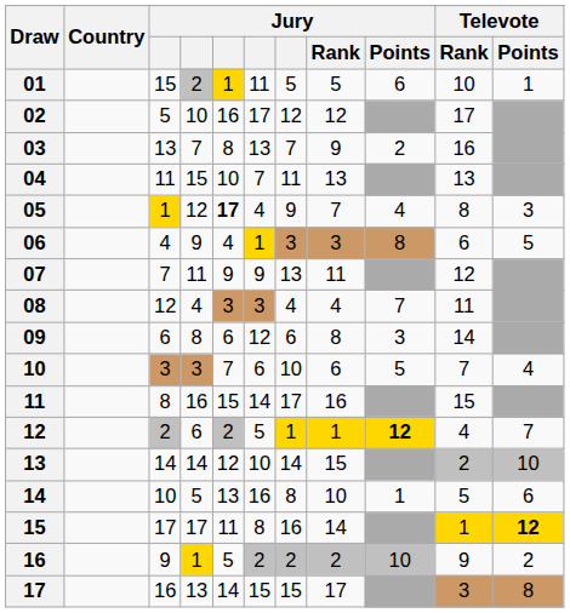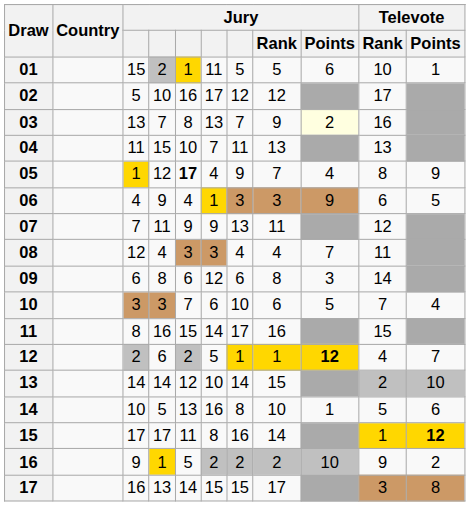 <table class="sortable wikitable collapsible plainrowheaders" style="text-align:center;">
 <tr>
 </tr>
 <tr>
 <th scope="col" rowspan="2">Draw</th>
 <th scope="col" rowspan="2">Country</th>
 <th scope="col" colspan="7">Jury</th>
 <th scope="col" colspan="2">Televote</th>
 </tr>
 <tr>
 <th scope="col"><small></small></th>
 <th scope="col"><small></small></th>
 <th scope="col"><small></small></th>
 <th scope="col"><small></small></th>
 <th scope="col"><small></small></th>
 <th scope="col">Rank</th>
 <th scope="col">Points</th>
 <th scope="col">Rank</th>
 <th scope="col">Points</th>
 </tr>
 <tr>
 <th scope="row" style="text-align:center;">01</th>
 <td style="text-align:left;"></td>
 <td>15</td>
 <td style="background:silver;">2</td>
 <td style="background:gold;">1</td>
 <td>11</td>
 <td>5</td>
 <td>5</td>
 <td>6</td>
 <td>10</td>
 <td>1</td>
 </tr>
 <tr>
 <th scope="row" style="text-align:center;">02</th>
 <td style="text-align:left;"></td>
 <td>5</td>
 <td>10</td>
 <td>16</td>
 <td>17</td>
 <td>12</td>
 <td>12</td>
 <td style="background:#AAAAAA;"></td>
 <td>17</td>
 <td style="background:#AAAAAA;"></td>
 </tr>
 <tr>
 <th scope="row" style="text-align:center;">03</th>
 <td style="text-align:left;"></td>
 <td>13</td>
 <td>7</td>
 <td>8</td>
 <td>13</td>
 <td>7</td>
 <td>9</td>
-<td>2</td>
+<td style="background: lightyellow;">2</td>
 <td>16</td>
 <td style="background:#AAAAAA;"></td>
 </tr>
 <tr>
 <th scope="row" style="text-align:center;">04</th>
 <td style="text-align:left;"></td>
 <td>11</td>
 <td>15</td>
 <td>10</td>
 <td>7</td>
 <td>11</td>
 <td>13</td>
 <td style="background:#AAAAAA;"></td>
 <td>13</td>
 <td style="background:#AAAAAA;"></td>
 </tr>
 <tr>
 <th scope="row" style="text-align:center;">05</th>
 <td style="text-align:left;"></td>
 <td style="background:gold;">1</td>
 <td>12</td>
 <td><strong>17</strong></td>
 <td>4</td>
 <td>9</td>
 <td>7</td>
 <td>4</td>
 <td>8</td>
-<td>3</td>
+<td>9</td>
 </tr>
 <tr>
 <th scope="row" style="text-align:center;">06</th>
 <td style="text-align:left;"></td>
 <td>4</td>
 <td>9</td>
 <td>4</td>
 <td style="background:gold;">1</td>
 <td style="background:#CC9966;">3</td>
 <td style="background:#CC9966;">3</td>
-<td style="background:#CC9966;">8</td>
+<td style="background:#CC9966;">9</td>
 <td>6</td>
 <td>5</td>
 </tr>
 <tr>
 <th scope="row" style="text-align:center;">07</th>
 <td style="text-align:left;"></td>
 <td>7</td>
 <td>11</td>
 <td>9</td>
 <td>9</td>
 <td>13</td>
 <td>11</td>
 <td style="background:#AAAAAA;"></td>
 <td>12</td>
 <td style="background:#AAAAAA;"></td>
 </tr>
 <tr>
 <th scope="row" style="text-align:center;">08</th>
 <td style="text-align:left;"></td>
 <td>12</td>
 <td>4</td>
 <td style="background:#CC9966;">3</td>
 <td style="background:#CC9966;">3</td>
 <td>4</td>
 <td>4</td>
 <td>7</td>
 <td>11</td>
 <td style="background:#AAAAAA;"></td>
 </tr>
 <tr>
 <th scope="row" style="text-align:center;">09</th>
 <td style="text-align:left;"></td>
 <td>6</td>
 <td>8</td>
 <td>6</td>
 <td>12</td>
 <td>6</td>
 <td>8</td>
 <td>3</td>
 <td>14</td>
 <td style="background:#AAAAAA;"></td>
 </tr>
 <tr>
 <th scope="row" style="text-align:center;">10</th>
 <td style="text-align:left;"></td>
 <td style="background:#CC9966;">3</td>
 <td style="background:#CC9966;">3</td>
 <td>7</td>
 <td>6</td>
 <td>10</td>
 <td>6</td>
 <td>5</td>
 <td>7</td>
 <td>4</td>
 </tr>
 <tr>
 <th scope="row" style="text-align:center;">11</th>
 <td style="text-align:left;"></td>
 <td>8</td>
 <td>16</td>
 <td>15</td>
 <td>14</td>
 <td>17</td>
 <td>16</td>
 <td style="background:#AAAAAA;"></td>
 <td>15</td>
 <td style="background:#AAAAAA;"></td>
 </tr>
 <tr>
 <th scope="row" style="text-align:center;">12</th>
 <td style="text-align:left;"></td>
 <td style="background:silver;">2</td>
 <td>6</td>
 <td style="background:silver;">2</td>
 <td>5</td>
 <td style="background:gold;">1</td>
 <td style="background:gold;">1</td>
 <td style="background:gold;"><strong>12</strong></td>
 <td>4</td>
 <td>7</td>
 </tr>
 <tr>
 <th scope="row" style="text-align:center;">13</th>
 <td style="text-align:left;"></td>
 <td>14</td>
 <td>14</td>
 <td>12</td>
 <td>10</td>
 <td>14</td>
 <td>15</td>
 <td style="background:#AAAAAA;"></td>
 <td style="background:silver;">2</td>
 <td style="background:silver;">10</td>
 </tr>
 <tr>
 <th scope="row" style="text-align:center;">14</th>
 <td style="text-align:left;"></td>
 <td>10</td>
 <td>5</td>
 <td>13</td>
 <td>16</td>
 <td>8</td>
 <td>10</td>
 <td>1</td>
 <td>5</td>
 <td>6</td>
 </tr>
 <tr>
 <th scope="row" style="text-align:center;">15</th>
 <td style="text-align:left;"></td>
 <td>17</td>
 <td>17</td>
 <td>11</td>
 <td>8</td>
 <td>16</td>
 <td>14</td>
 <td style="background:#AAAAAA;"></td>
 <td style="background:gold;">1</td>
 <td style="background:gold;"><strong>12</strong></td>
 </tr>
 <tr>
 <th scope="row" style="text-align:center;">16</th>
 <td style="text-align:left;"></td>
 <td>9</td>
 <td style="background:gold;">1</td>
 <td>5</td>
 <td style="background:silver;">2</td>
 <td style="background:silver;">2</td>
 <td style="background:silver;">2</td>
 <td style="background:silver;">10</td>
 <td>9</td>
 <td>2</td>
 </tr>
 <tr>
 <th scope="row" style="text-align:center;">17</th>
 <td style="text-align:left;"></td>
 <td>16</td>
 <td>13</td>
 <td>14</td>
 <td>15</td>
 <td>15</td>
 <td>17</td>
 <td style="background:#AAAAAA;"></td>
 <td style="background:#CC9966;">3</td>
 <td style="background:#CC9966;">8</td>
 </tr>
 </table>
